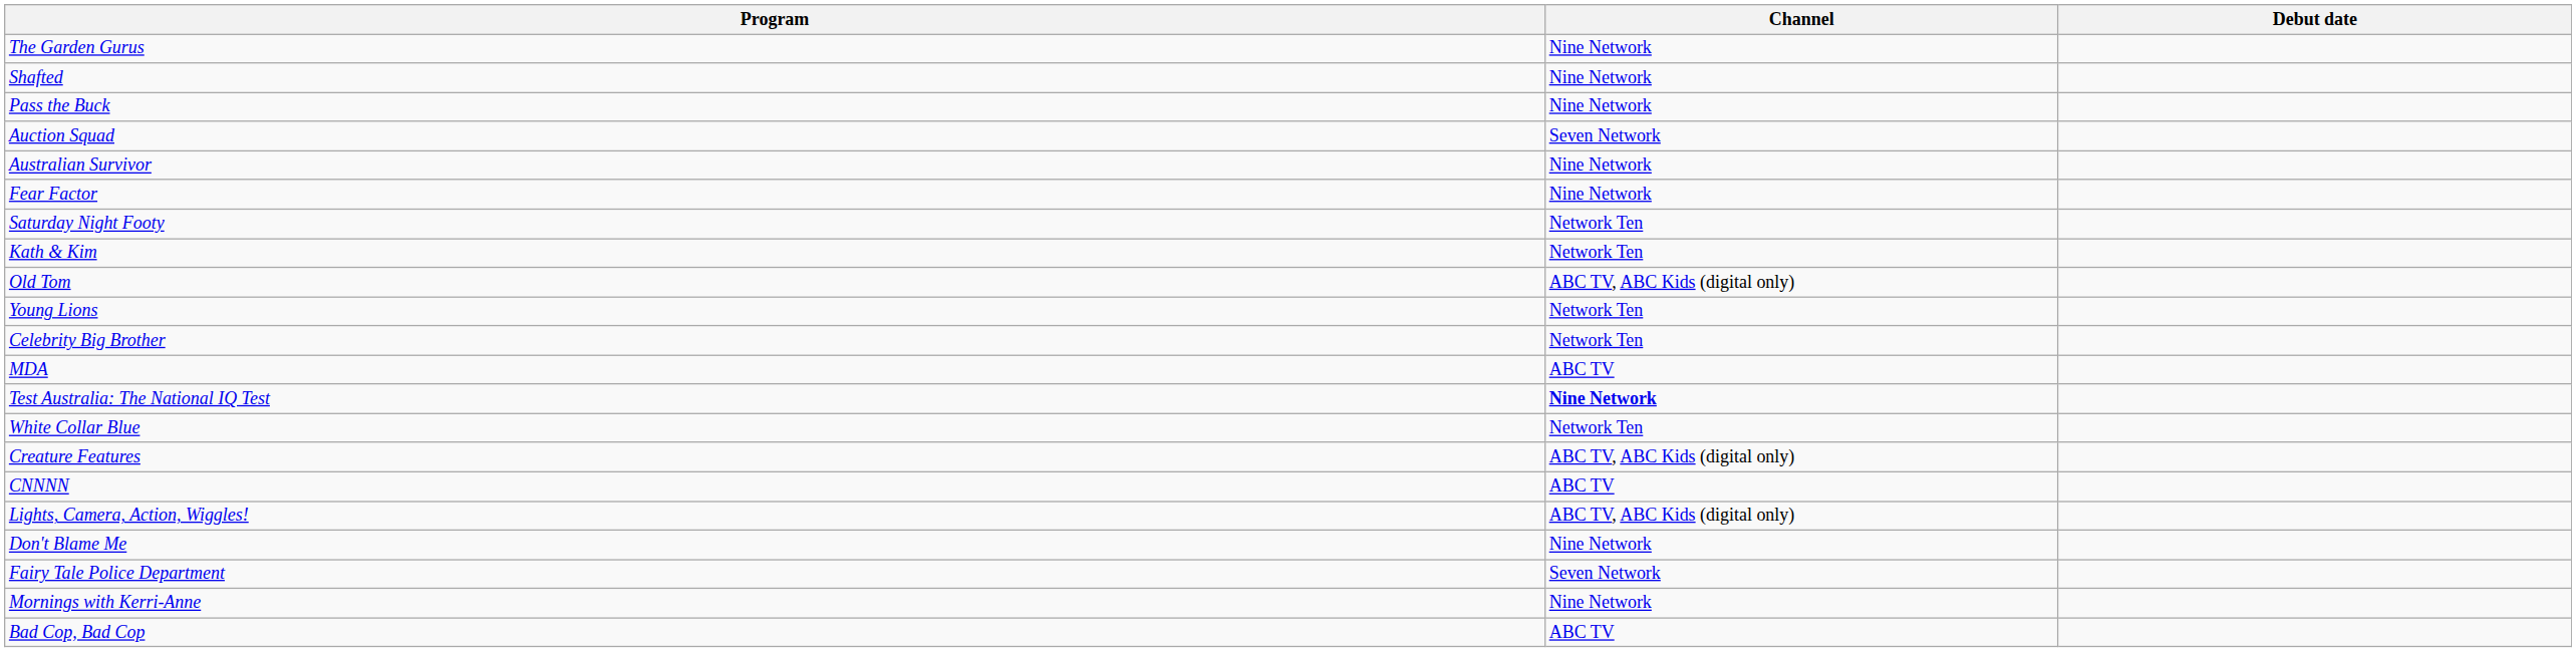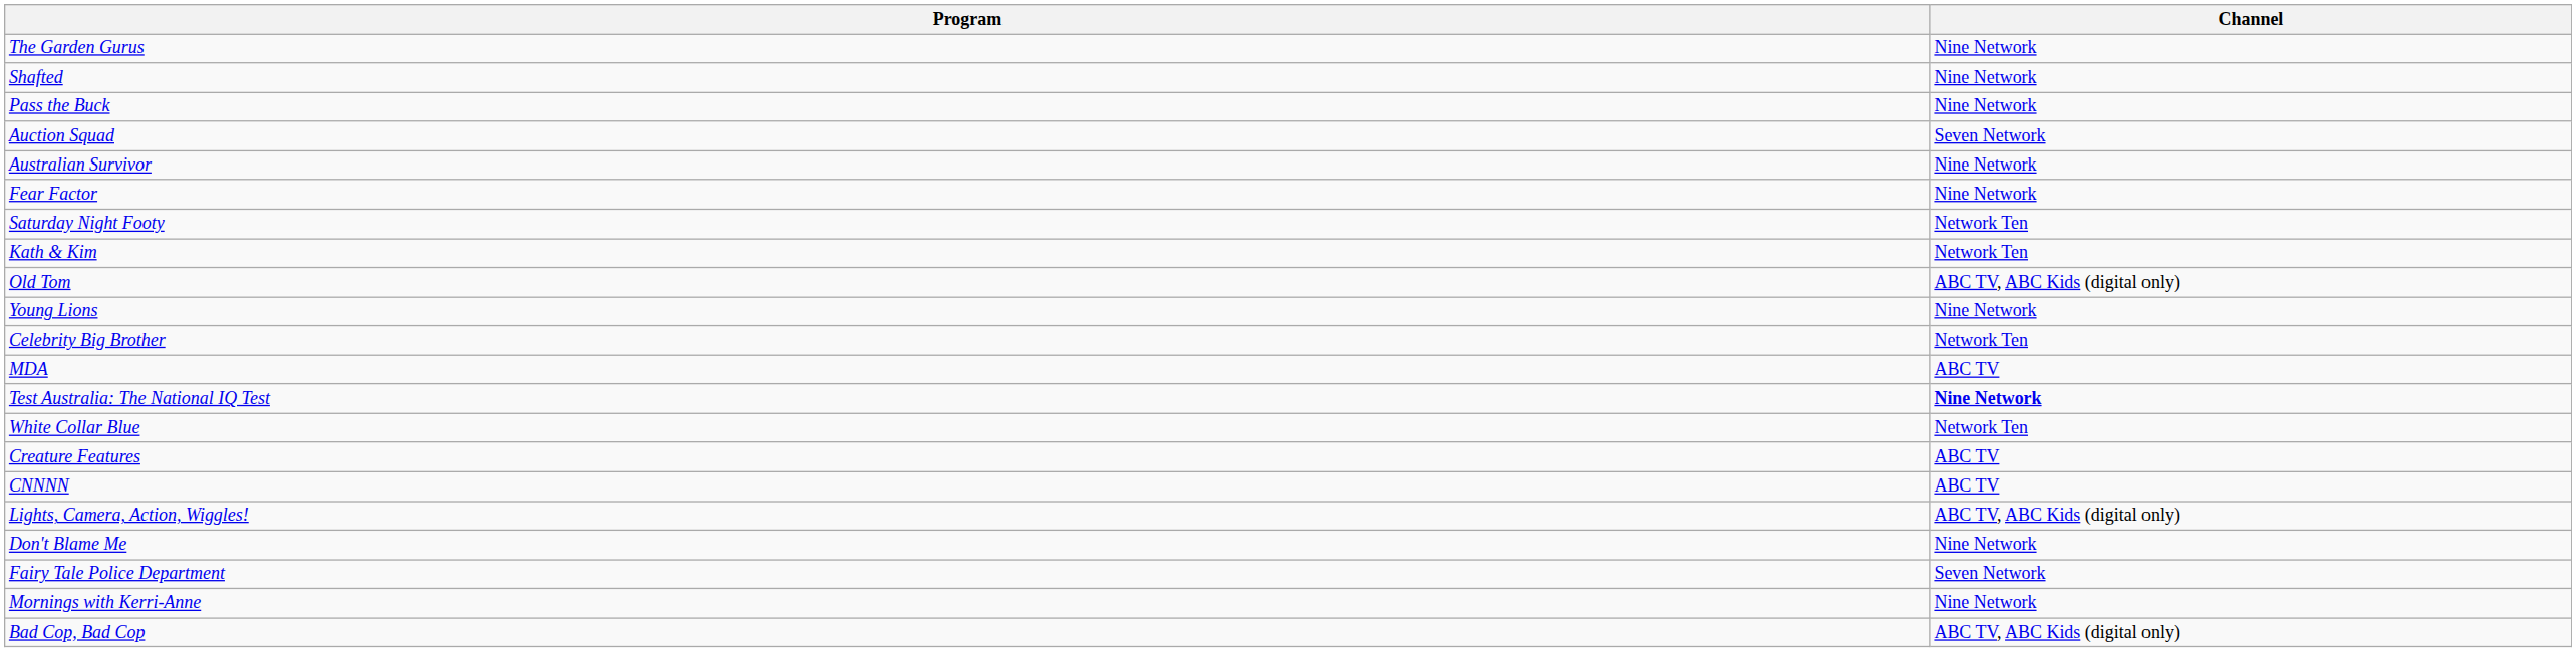 <table class="wikitable sortable" width="100%" style="font-size:87%;">
 <tr bgcolor="#efefef">
 <th width=60%>Program</th>
 <th width=20%>Channel</th>
-<th width=20%>Debut date</th>
 </tr>
 <tr>
 <td><em><a href='#'>The Garden Gurus</a></em></td>
 <td><a href='#'>Nine Network</a></td>
-<td></td>
 </tr>
 <tr>
 <td><em><a href='#'>Shafted</a></em></td>
 <td><a href='#'>Nine Network</a></td>
-<td></td>
 </tr>
 <tr>
 <td><em><a href='#'>Pass the Buck</a></em></td>
 <td><a href='#'>Nine Network</a></td>
-<td></td>
 </tr>
 <tr>
 <td><em><a href='#'>Auction Squad</a></em></td>
 <td><a href='#'>Seven Network</a></td>
-<td></td>
 </tr>
 <tr>
 <td><em><a href='#'>Australian Survivor</a></em></td>
 <td><a href='#'>Nine Network</a></td>
-<td></td>
 </tr>
 <tr>
 <td><em><a href='#'>Fear Factor</a></em></td>
 <td><a href='#'>Nine Network</a></td>
-<td></td>
 </tr>
 <tr>
 <td><em><a href='#'>Saturday Night Footy</a></em></td>
 <td><a href='#'>Network Ten</a></td>
-<td></td>
 </tr>
 <tr>
 <td><em><a href='#'>Kath & Kim</a></em></td>
 <td><a href='#'>Network Ten</a></td>
-<td></td>
 </tr>
 <tr>
 <td><em><a href='#'>Old Tom</a></em></td>
 <td><a href='#'>ABC TV</a>, <a href='#'>ABC Kids</a> (digital only)</td>
-<td></td>
 </tr>
 <tr>
 <td><em><a href='#'>Young Lions</a></em></td>
-<td><a href='#'>Network Ten</a></td>
-<td></td>
+<td><a href='#'>Nine Network</a></td>
 </tr>
 <tr>
 <td><em><a href='#'>Celebrity Big Brother</a></em></td>
 <td><a href='#'>Network Ten</a></td>
-<td></td>
 </tr>
 <tr>
 <td><em><a href='#'>MDA</a></em></td>
 <td><a href='#'>ABC TV</a></td>
-<td></td>
 </tr>
 <tr>
 <td><em><a href='#'>Test Australia: The National IQ Test</a></em></td>
 <td><strong><a href='#'>Nine Network</a></strong></td>
-<td></td>
 </tr>
 <tr>
 <td><em><a href='#'>White Collar Blue</a></em></td>
 <td><a href='#'>Network Ten</a></td>
-<td></td>
 </tr>
 <tr>
 <td><em><a href='#'>Creature Features</a></em></td>
-<td><a href='#'>ABC TV</a>, <a href='#'>ABC Kids</a> (digital only)</td>
-<td></td>
+<td><a href='#'>ABC TV</a></td>
 </tr>
 <tr>
 <td><em><a href='#'>CNNNN</a></em></td>
 <td><a href='#'>ABC TV</a></td>
-<td></td>
 </tr>
 <tr>
 <td><em><a href='#'>Lights, Camera, Action, Wiggles!</a></em></td>
 <td><a href='#'>ABC TV</a>, <a href='#'>ABC Kids</a> (digital only)</td>
-<td></td>
 </tr>
 <tr>
 <td><em><a href='#'>Don't Blame Me</a></em></td>
 <td><a href='#'>Nine Network</a></td>
-<td></td>
 </tr>
 <tr>
 <td><em><a href='#'>Fairy Tale Police Department</a></em></td>
 <td><a href='#'>Seven Network</a></td>
-<td></td>
 </tr>
 <tr>
 <td><em><a href='#'>Mornings with Kerri-Anne</a></em></td>
 <td><a href='#'>Nine Network</a></td>
-<td></td>
 </tr>
 <tr>
 <td><em><a href='#'>Bad Cop, Bad Cop</a></em></td>
-<td><a href='#'>ABC TV</a></td>
-<td></td>
+<td><a href='#'>ABC TV</a>, <a href='#'>ABC Kids</a> (digital only)</td>
 </tr>
 </table>
